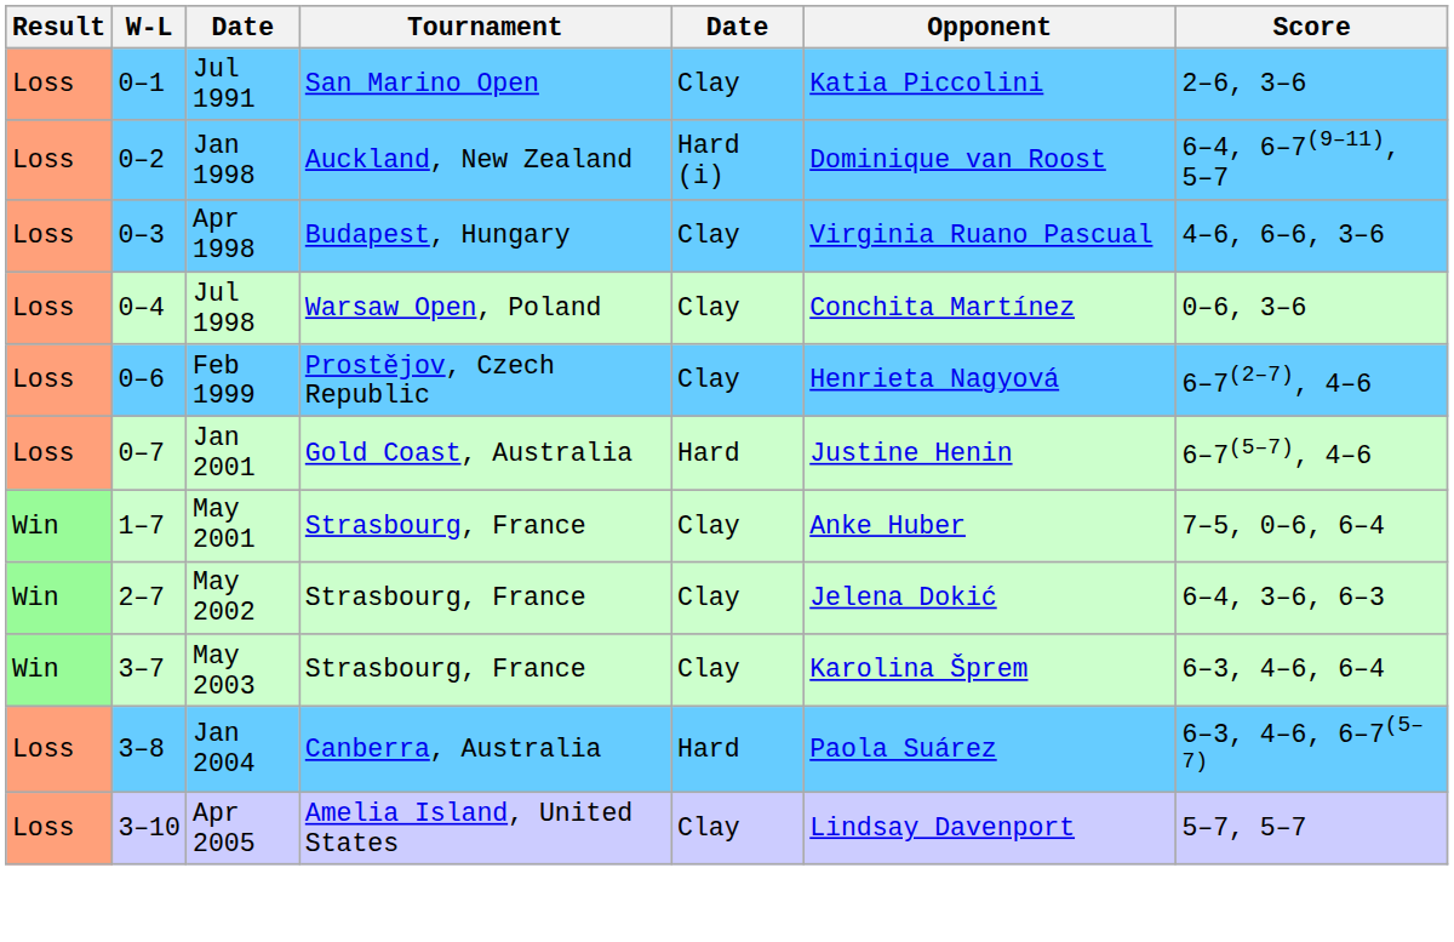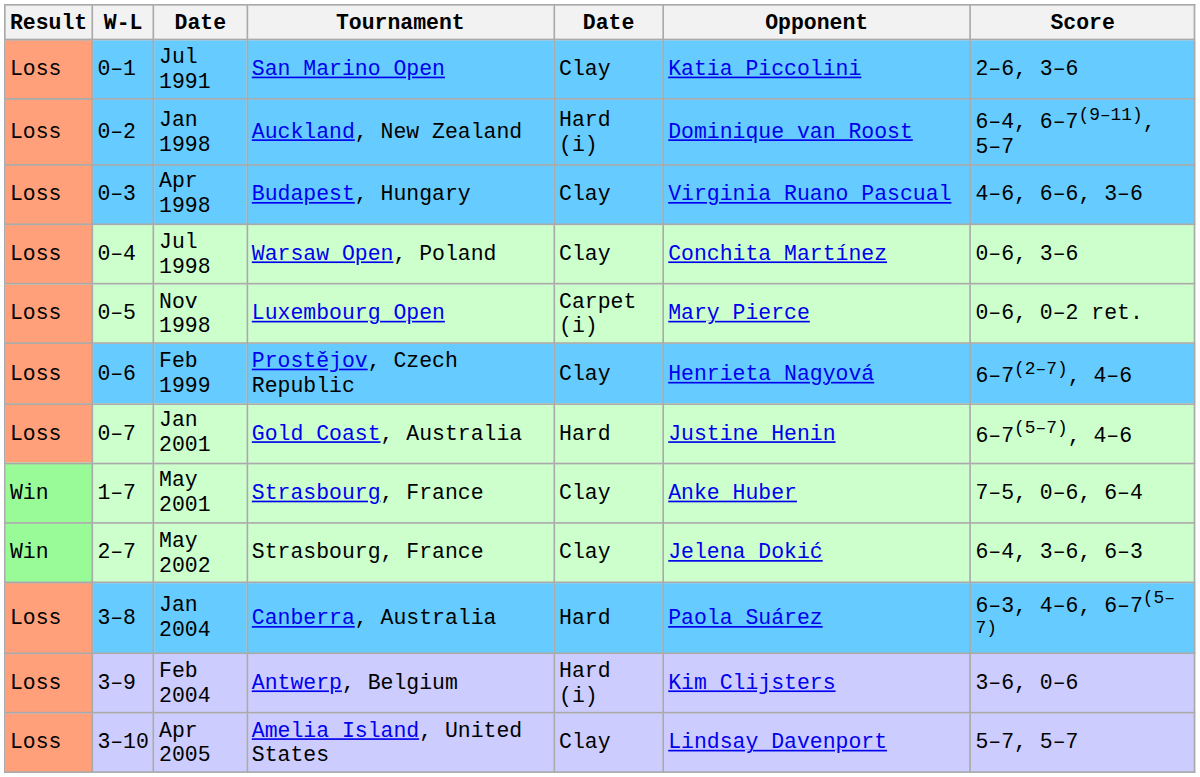 <table class="sortable wikitable">
 <tr>
 <th>Result</th>
 <th>W-L</th>
 <th style="width:50px">Date</th>
 <th style="width:180px">Tournament</th>
 <th style="width:60px">Date</th>
 <th style="width:180px">Opponent</th>
 <th style="width:130px" class="unsortable">Score</th>
 </tr>
 <tr bgcolor="#66CCFF">
 <td style="background:#ffa07a;">Loss</td>
 <td>0–1</td>
 <td>Jul 1991</td>
 <td><a href='#'>San Marino Open</a></td>
 <td>Clay</td>
 <td> <a href='#'>Katia Piccolini</a></td>
 <td>2–6, 3–6</td>
 </tr>
 <tr bgcolor="#66CCFF">
 <td style="background:#ffa07a;">Loss</td>
 <td>0–2</td>
 <td>Jan 1998</td>
 <td><a href='#'>Auckland</a>, New Zealand</td>
 <td>Hard (i)</td>
 <td> <a href='#'>Dominique van Roost</a></td>
 <td>6–4, 6–7<sup>(9–11)</sup>, 5–7</td>
 </tr>
 <tr bgcolor="#66CCFF">
 <td style="background:#ffa07a;">Loss</td>
 <td>0–3</td>
 <td>Apr 1998</td>
 <td><a href='#'>Budapest</a>, Hungary</td>
 <td>Clay</td>
 <td> <a href='#'>Virginia Ruano Pascual</a></td>
 <td>4–6, 6–6, 3–6</td>
 </tr>
 <tr bgcolor="#CCFFCC">
 <td style="background:#ffa07a;">Loss</td>
 <td>0–4</td>
 <td>Jul 1998</td>
 <td><a href='#'>Warsaw Open</a>, Poland</td>
 <td>Clay</td>
 <td> <a href='#'>Conchita Martínez</a></td>
 <td>0–6, 3–6</td>
 </tr>
+<tr bgcolor="#CCFFCC">
+<td style="background:#ffa07a;">Loss</td>
+<td>0–5</td>
+<td>Nov 1998</td>
+<td><a href='#'>Luxembourg Open</a></td>
+<td>Carpet (i)</td>
+<td> <a href='#'>Mary Pierce</a></td>
+<td>0–6, 0–2 ret.</td>
+</tr>
 <tr bgcolor="#66CCFF">
 <td style="background:#ffa07a;">Loss</td>
 <td>0–6</td>
 <td>Feb 1999</td>
 <td><a href='#'>Prostějov</a>, Czech Republic</td>
 <td>Clay</td>
 <td> <a href='#'>Henrieta Nagyová</a></td>
 <td>6–7<sup>(2–7)</sup>, 4–6</td>
 </tr>
 <tr bgcolor="#CCFFCC">
 <td style="background:#ffa07a;">Loss</td>
 <td>0–7</td>
 <td>Jan 2001</td>
 <td><a href='#'>Gold Coast</a>, Australia</td>
 <td>Hard</td>
 <td> <a href='#'>Justine Henin</a></td>
 <td>6–7<sup>(5–7)</sup>, 4–6</td>
 </tr>
 <tr bgcolor="#CCFFCC">
 <td style="background:#98fb98;">Win</td>
 <td>1–7</td>
 <td>May 2001</td>
 <td><a href='#'>Strasbourg</a>, France</td>
 <td>Clay</td>
 <td> <a href='#'>Anke Huber</a></td>
 <td>7–5, 0–6, 6–4</td>
 </tr>
 <tr bgcolor="#CCFFCC">
 <td style="background:#98fb98;">Win</td>
 <td>2–7</td>
 <td>May 2002</td>
 <td>Strasbourg, France</td>
 <td>Clay</td>
 <td> <a href='#'>Jelena Dokić</a></td>
 <td>6–4, 3–6, 6–3</td>
 </tr>
-<tr bgcolor="#CCFFCC">
-<td style="background:#98fb98;">Win</td>
-<td>3–7</td>
-<td>May 2003</td>
-<td>Strasbourg, France</td>
-<td>Clay</td>
-<td> <a href='#'>Karolina Šprem</a></td>
-<td>6–3, 4–6, 6–4</td>
-</tr>
 <tr bgcolor="#66CCFF">
 <td style="background:#ffa07a;">Loss</td>
 <td>3–8</td>
 <td>Jan 2004</td>
 <td><a href='#'>Canberra</a>, Australia</td>
 <td>Hard</td>
 <td> <a href='#'>Paola Suárez</a></td>
 <td>6–3, 4–6, 6–7<sup>(5–7)</sup></td>
 </tr>
 <tr bgcolor="#ccccff">
 <td style="background:#ffa07a;">Loss</td>
+<td>3–9</td>
+<td>Feb 2004</td>
+<td><a href='#'>Antwerp</a>, Belgium</td>
+<td>Hard (i)</td>
+<td> <a href='#'>Kim Clijsters</a></td>
+<td>3–6, 0–6</td>
+</tr>
+<tr bgcolor="#ccccff">
+<td style="background:#ffa07a;">Loss</td>
 <td>3–10</td>
 <td>Apr 2005</td>
 <td><a href='#'>Amelia Island</a>, United States</td>
 <td>Clay</td>
 <td> <a href='#'>Lindsay Davenport</a></td>
 <td>5–7, 5–7</td>
 </tr>
 </table>
